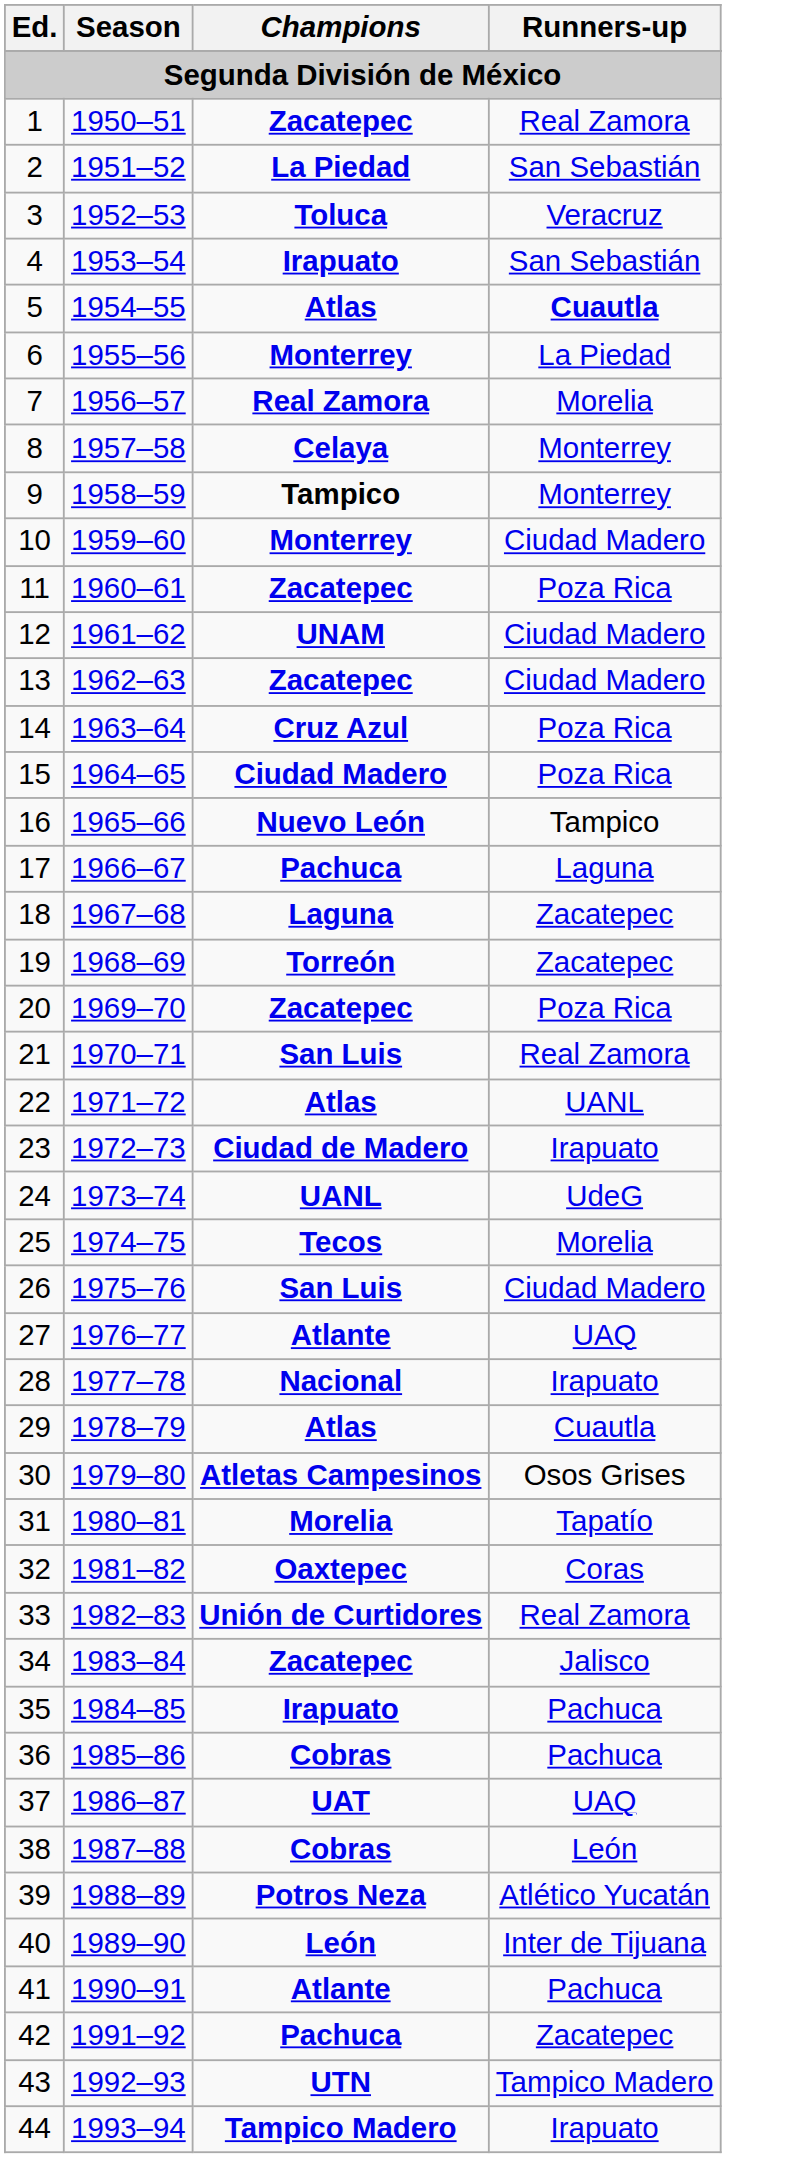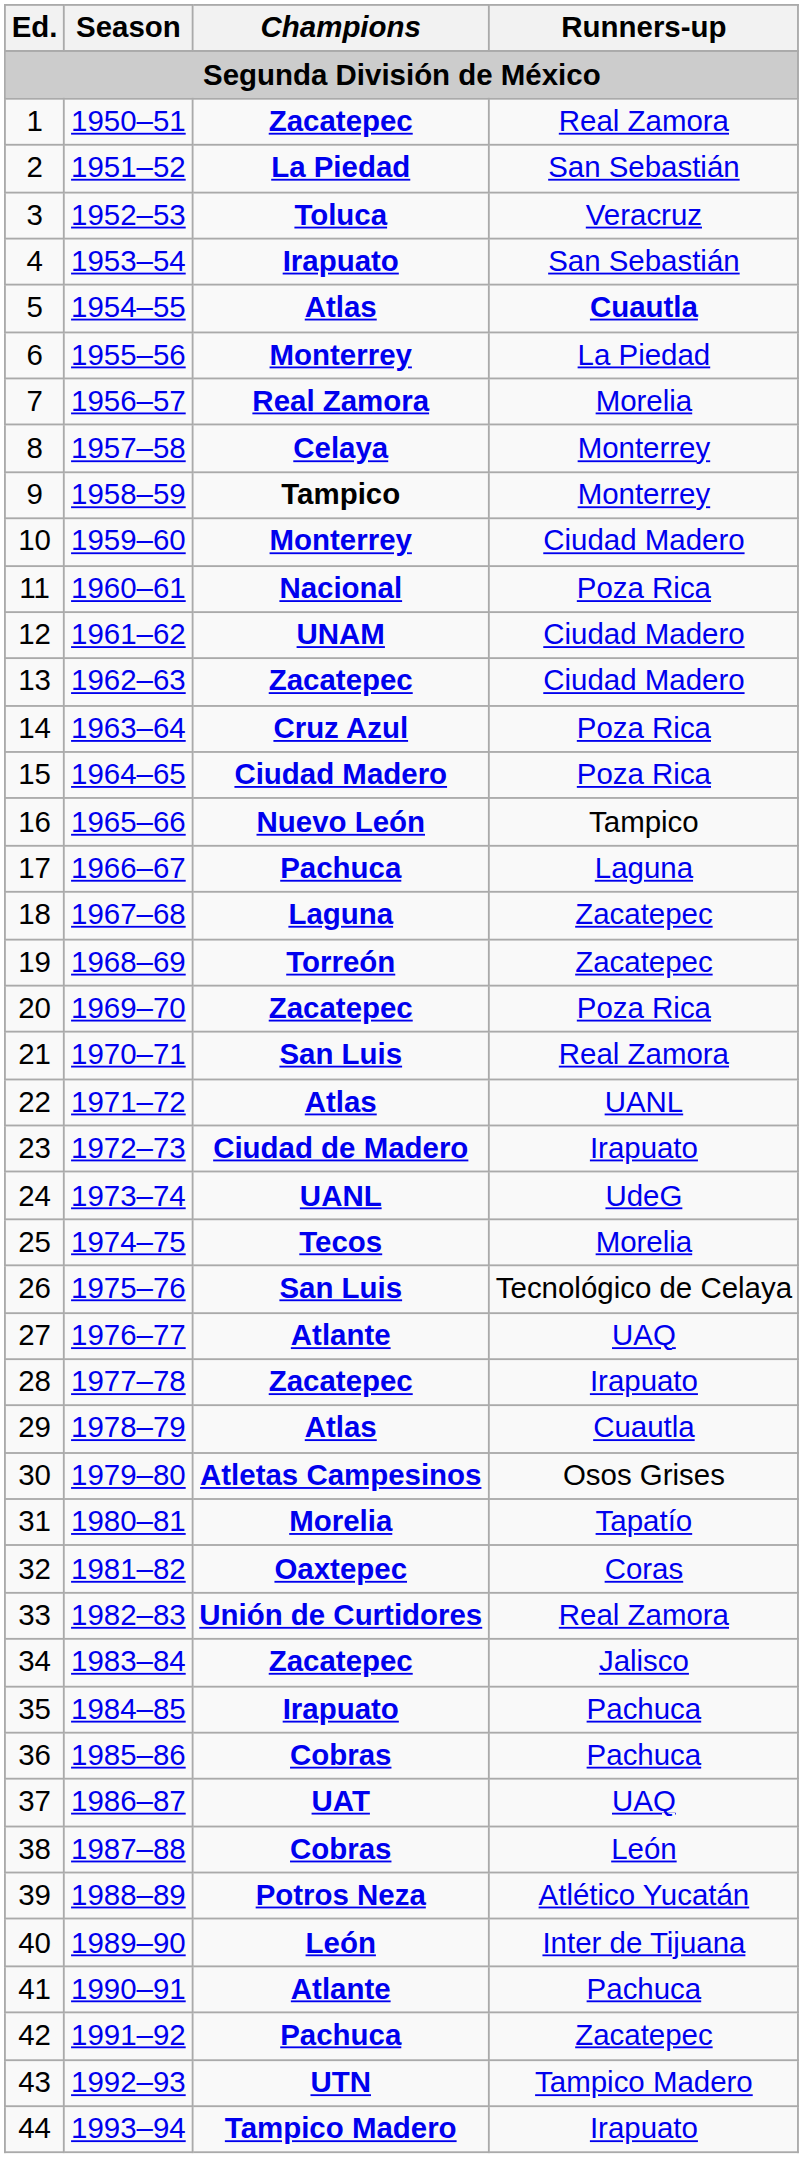 <table class="wikitable" style="text-align: center;">
 <tr>
 <th>Ed.</th>
 <th>Season</th>
 <th><em>Champions</em></th>
 <th>Runners-up</th>
 </tr>
 <tr>
 </tr>
 <tr bgcolor=#cccccc align=center>
 <td colspan=4><strong>Segunda División de México</strong></td>
 </tr>
 <tr>
 <td>1</td>
 <td><a href='#'>1950–51</a></td>
 <td><strong><a href='#'>Zacatepec</a></strong></td>
 <td><a href='#'>Real Zamora</a></td>
 </tr>
 <tr>
 <td>2</td>
 <td><a href='#'>1951–52</a></td>
 <td><strong><a href='#'>La Piedad</a></strong></td>
 <td><a href='#'>San Sebastián</a></td>
 </tr>
 <tr>
 <td>3</td>
 <td><a href='#'>1952–53</a></td>
 <td><strong><a href='#'>Toluca</a></strong></td>
 <td><a href='#'>Veracruz</a></td>
 </tr>
 <tr>
 <td>4</td>
 <td><a href='#'>1953–54</a></td>
 <td><strong><a href='#'>Irapuato</a></strong></td>
 <td><a href='#'>San Sebastián</a></td>
 </tr>
 <tr>
 <td>5</td>
 <td><a href='#'>1954–55</a></td>
 <td><strong><a href='#'>Atlas</a></strong></td>
 <td><strong><a href='#'>Cuautla</a></strong></td>
 </tr>
 <tr>
 <td>6</td>
 <td><a href='#'>1955–56</a></td>
 <td><strong><a href='#'>Monterrey</a></strong></td>
 <td><a href='#'>La Piedad</a></td>
 </tr>
 <tr>
 <td>7</td>
 <td><a href='#'>1956–57</a></td>
 <td><strong><a href='#'>Real Zamora</a></strong></td>
 <td><a href='#'>Morelia</a></td>
 </tr>
 <tr>
 <td>8</td>
 <td><a href='#'>1957–58</a></td>
 <td><strong><a href='#'>Celaya</a></strong></td>
 <td><a href='#'>Monterrey</a></td>
 </tr>
 <tr>
 <td>9</td>
 <td><a href='#'>1958–59</a></td>
 <td><strong>Tampico</strong></td>
 <td><a href='#'>Monterrey</a></td>
 </tr>
 <tr>
 <td>10</td>
 <td><a href='#'>1959–60</a></td>
 <td><strong><a href='#'>Monterrey</a></strong></td>
 <td><a href='#'>Ciudad Madero</a></td>
 </tr>
 <tr>
 <td>11</td>
 <td><a href='#'>1960–61</a></td>
-<td><strong><a href='#'>Zacatepec</a></strong></td>
+<td><strong><a href='#'>Nacional</a></strong></td>
 <td><a href='#'>Poza Rica</a></td>
 </tr>
 <tr>
 <td>12</td>
 <td><a href='#'>1961–62</a></td>
 <td><strong><a href='#'>UNAM</a></strong></td>
 <td><a href='#'>Ciudad Madero</a></td>
 </tr>
 <tr>
 <td>13</td>
 <td><a href='#'>1962–63</a></td>
 <td><strong><a href='#'>Zacatepec</a></strong></td>
 <td><a href='#'>Ciudad Madero</a></td>
 </tr>
 <tr>
 <td>14</td>
 <td><a href='#'>1963–64</a></td>
 <td><strong><a href='#'>Cruz Azul</a></strong></td>
 <td><a href='#'>Poza Rica</a></td>
 </tr>
 <tr>
 <td>15</td>
 <td><a href='#'>1964–65</a></td>
 <td><strong><a href='#'>Ciudad Madero</a></strong></td>
 <td><a href='#'>Poza Rica</a></td>
 </tr>
 <tr>
 <td>16</td>
 <td><a href='#'>1965–66</a></td>
 <td><strong><a href='#'>Nuevo León</a></strong></td>
 <td>Tampico</td>
 </tr>
 <tr>
 <td>17</td>
 <td><a href='#'>1966–67</a></td>
 <td><strong><a href='#'>Pachuca</a></strong></td>
 <td><a href='#'>Laguna</a></td>
 </tr>
 <tr>
 <td>18</td>
 <td><a href='#'>1967–68</a></td>
 <td><strong><a href='#'>Laguna</a></strong></td>
 <td><a href='#'>Zacatepec</a></td>
 </tr>
 <tr>
 <td>19</td>
 <td><a href='#'>1968–69</a></td>
 <td><strong><a href='#'>Torreón</a></strong></td>
 <td><a href='#'>Zacatepec</a></td>
 </tr>
 <tr>
 <td>20</td>
 <td><a href='#'>1969–70</a></td>
 <td><strong><a href='#'>Zacatepec</a></strong></td>
 <td><a href='#'>Poza Rica</a></td>
 </tr>
 <tr>
 <td>21</td>
 <td><a href='#'>1970–71</a></td>
 <td><strong><a href='#'>San Luis</a></strong></td>
 <td><a href='#'>Real Zamora</a></td>
 </tr>
 <tr>
 <td>22</td>
 <td><a href='#'>1971–72</a></td>
 <td><strong><a href='#'>Atlas</a></strong></td>
 <td><a href='#'>UANL</a></td>
 </tr>
 <tr>
 <td>23</td>
 <td><a href='#'>1972–73</a></td>
 <td><strong><a href='#'>Ciudad de Madero</a></strong></td>
 <td><a href='#'>Irapuato</a></td>
 </tr>
 <tr>
 <td>24</td>
 <td><a href='#'>1973–74</a></td>
 <td><strong><a href='#'>UANL</a></strong></td>
 <td><a href='#'>UdeG</a></td>
 </tr>
 <tr>
 <td>25</td>
 <td><a href='#'>1974–75</a></td>
 <td><strong><a href='#'>Tecos</a></strong></td>
 <td><a href='#'>Morelia</a></td>
 </tr>
 <tr>
 <td>26</td>
 <td><a href='#'>1975–76</a></td>
 <td><strong><a href='#'>San Luis</a></strong></td>
-<td><a href='#'>Ciudad Madero</a></td>
+<td>Tecnológico de Celaya</td>
 </tr>
 <tr>
 <td>27</td>
 <td><a href='#'>1976–77</a></td>
 <td><strong><a href='#'>Atlante</a></strong></td>
 <td><a href='#'>UAQ</a></td>
 </tr>
 <tr>
 <td>28</td>
 <td><a href='#'>1977–78</a></td>
-<td><strong><a href='#'>Nacional</a></strong></td>
+<td><strong><a href='#'>Zacatepec</a></strong></td>
 <td><a href='#'>Irapuato</a></td>
 </tr>
 <tr>
 <td>29</td>
 <td><a href='#'>1978–79</a></td>
 <td><strong><a href='#'>Atlas</a></strong></td>
 <td><a href='#'>Cuautla</a></td>
 </tr>
 <tr>
 <td>30</td>
 <td><a href='#'>1979–80</a></td>
 <td><strong><a href='#'>Atletas Campesinos</a></strong></td>
 <td>Osos Grises</td>
 </tr>
 <tr>
 <td>31</td>
 <td><a href='#'>1980–81</a></td>
 <td><strong><a href='#'>Morelia</a></strong></td>
 <td><a href='#'>Tapatío</a></td>
 </tr>
 <tr>
 <td>32</td>
 <td><a href='#'>1981–82</a></td>
 <td><strong><a href='#'>Oaxtepec</a></strong></td>
 <td><a href='#'>Coras</a></td>
 </tr>
 <tr>
 <td>33</td>
 <td><a href='#'>1982–83</a></td>
 <td><strong><a href='#'>Unión de Curtidores</a></strong></td>
 <td><a href='#'>Real Zamora</a></td>
 </tr>
 <tr>
 <td>34</td>
 <td><a href='#'>1983–84</a></td>
 <td><strong><a href='#'>Zacatepec</a></strong></td>
 <td><a href='#'>Jalisco</a></td>
 </tr>
 <tr>
 <td>35</td>
 <td><a href='#'>1984–85</a></td>
 <td><strong><a href='#'>Irapuato</a></strong></td>
 <td><a href='#'>Pachuca</a></td>
 </tr>
 <tr>
 <td>36</td>
 <td><a href='#'>1985–86</a></td>
 <td><strong><a href='#'>Cobras</a></strong></td>
 <td><a href='#'>Pachuca</a></td>
 </tr>
 <tr>
 <td>37</td>
 <td><a href='#'>1986–87</a></td>
 <td><strong><a href='#'>UAT</a></strong></td>
 <td><a href='#'>UAQ</a></td>
 </tr>
 <tr>
 <td>38</td>
 <td><a href='#'>1987–88</a></td>
 <td><strong><a href='#'>Cobras</a></strong></td>
 <td><a href='#'>León</a></td>
 </tr>
 <tr>
 <td>39</td>
 <td><a href='#'>1988–89</a></td>
 <td><strong><a href='#'>Potros Neza</a></strong></td>
 <td><a href='#'>Atlético Yucatán</a></td>
 </tr>
 <tr>
 <td>40</td>
 <td><a href='#'>1989–90</a></td>
 <td><strong><a href='#'>León</a></strong></td>
 <td><a href='#'>Inter de Tijuana</a></td>
 </tr>
 <tr>
 <td>41</td>
 <td><a href='#'>1990–91</a></td>
 <td><strong><a href='#'>Atlante</a></strong></td>
 <td><a href='#'>Pachuca</a></td>
 </tr>
 <tr>
 <td>42</td>
 <td><a href='#'>1991–92</a></td>
 <td><strong><a href='#'>Pachuca</a></strong></td>
 <td><a href='#'>Zacatepec</a></td>
 </tr>
 <tr>
 <td>43</td>
 <td><a href='#'>1992–93</a></td>
 <td><strong><a href='#'>UTN</a></strong></td>
 <td><a href='#'>Tampico Madero</a></td>
 </tr>
 <tr>
 <td>44</td>
 <td><a href='#'>1993–94</a></td>
 <td><strong><a href='#'>Tampico Madero</a></strong></td>
 <td><a href='#'>Irapuato</a></td>
 </tr>
 </table>
